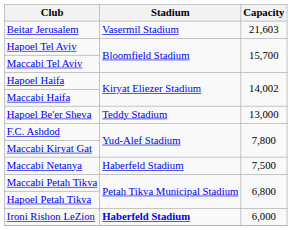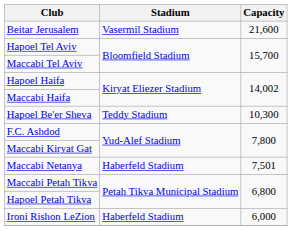 <table class="wikitable sortable">
 <tr>
 <th>Club</th>
 <th>Stadium</th>
 <th>Capacity</th>
 </tr>
 <tr>
 <td><a href='#'>Beitar Jerusalem</a></td>
 <td><a href='#'>Vasermil Stadium</a></td>
-<td align="center">21,603</td>
+<td align="center">21,600</td>
 </tr>
 <tr>
 <td><a href='#'>Hapoel Tel Aviv</a></td>
 <td rowspan="2"><a href='#'>Bloomfield Stadium</a></td>
 <td rowspan="2" align="center">15,700</td>
 </tr>
 <tr>
 <td><a href='#'>Maccabi Tel Aviv</a></td>
 </tr>
 <tr>
 <td><a href='#'>Hapoel Haifa</a></td>
 <td rowspan="2"><a href='#'>Kiryat Eliezer Stadium</a></td>
 <td rowspan="2" align="center">14,002</td>
 </tr>
 <tr>
 <td><a href='#'>Maccabi Haifa</a></td>
 </tr>
 <tr>
 <td><a href='#'>Hapoel Be'er Sheva</a></td>
 <td><a href='#'>Teddy Stadium</a></td>
-<td align="center">13,000</td>
+<td align="center">10,300</td>
 </tr>
 <tr>
 <td><a href='#'>F.C. Ashdod</a></td>
 <td rowspan="2"><a href='#'>Yud-Alef Stadium</a></td>
 <td rowspan="2" align="center">7,800</td>
 </tr>
 <tr>
 <td><a href='#'>Maccabi Kiryat Gat</a></td>
 </tr>
 <tr>
 <td><a href='#'>Maccabi Netanya</a></td>
 <td><a href='#'>Haberfeld Stadium</a></td>
-<td align="center">7,500</td>
+<td align="center">7,501</td>
 </tr>
 <tr>
 <td><a href='#'>Maccabi Petah Tikva</a></td>
 <td rowspan="2"><a href='#'>Petah Tikva Municipal Stadium</a></td>
 <td rowspan="2" align="center">6,800</td>
 </tr>
 <tr>
 <td><a href='#'>Hapoel Petah Tikva</a></td>
 </tr>
 <tr>
 <td><a href='#'>Ironi Rishon LeZion</a></td>
-<td><strong><a href='#'>Haberfeld Stadium</a></strong></td>
+<td><a href='#'>Haberfeld Stadium</a></td>
 <td align="center">6,000</td>
 </tr>
 <tr>
 </tr>
 </table>
